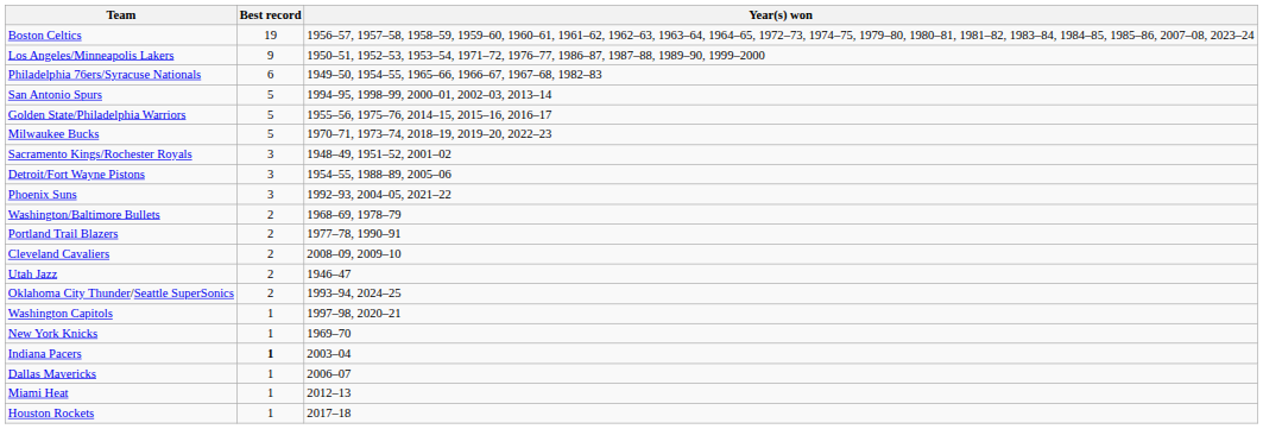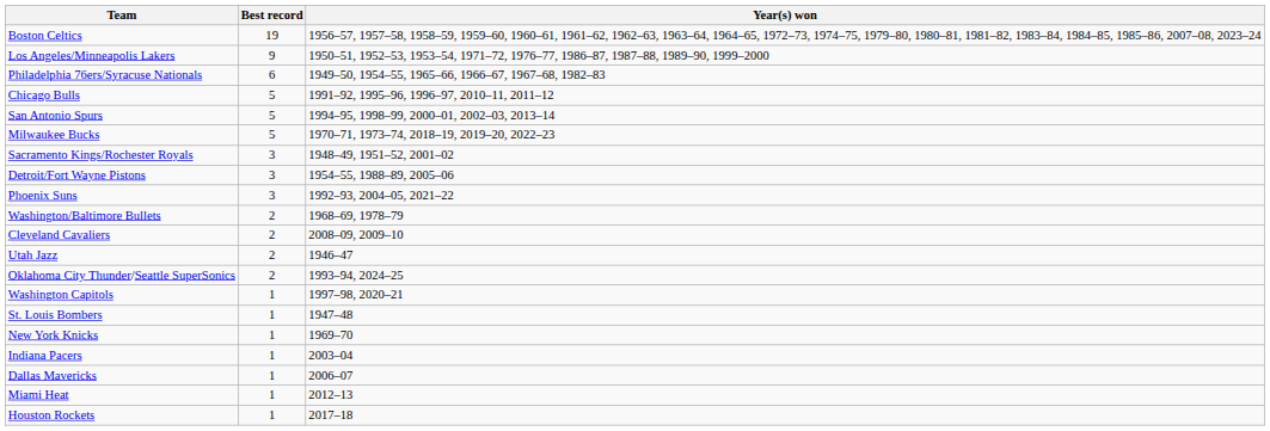 <table class="wikitable sortable">
 <tr>
 <th>Team</th>
 <th>Best record</th>
 <th>Year(s) won</th>
 </tr>
 <tr>
 <td><a href='#'>Boston Celtics</a></td>
 <td align=center>19</td>
 <td>1956–57, 1957–58, 1958–59, 1959–60, 1960–61, 1961–62, 1962–63, 1963–64, 1964–65, 1972–73, 1974–75, 1979–80, 1980–81, 1981–82, 1983–84, 1984–85, 1985–86, 2007–08, 2023–24</td>
 </tr>
 <tr>
 <td><a href='#'>Los Angeles/Minneapolis Lakers</a></td>
 <td align=center>9</td>
 <td>1950–51, 1952–53, 1953–54, 1971–72, 1976–77, 1986–87, 1987–88, 1989–90, 1999–2000</td>
 </tr>
 <tr>
 <td><a href='#'>Philadelphia 76ers/Syracuse Nationals</a></td>
 <td align=center>6</td>
 <td>1949–50, 1954–55, 1965–66, 1966–67, 1967–68, 1982–83</td>
 </tr>
 <tr>
+<td><a href='#'>Chicago Bulls</a></td>
+<td align=center>5</td>
+<td>1991–92, 1995–96, 1996–97, 2010–11, 2011–12</td>
+</tr>
+<tr>
 <td><a href='#'>San Antonio Spurs</a></td>
 <td align=center>5</td>
 <td>1994–95, 1998–99, 2000–01, 2002–03, 2013–14</td>
-</tr>
-<tr>
-<td><a href='#'>Golden State/Philadelphia Warriors</a></td>
-<td align=center>5</td>
-<td>1955–56, 1975–76, 2014–15, 2015–16, 2016–17</td>
 </tr>
 <tr>
 <td><a href='#'>Milwaukee Bucks</a></td>
 <td align=center>5</td>
 <td>1970–71, 1973–74, 2018–19, 2019–20, 2022–23</td>
 </tr>
 <tr>
 <td><a href='#'>Sacramento Kings/Rochester Royals</a></td>
 <td align=center>3</td>
 <td>1948–49, 1951–52, 2001–02</td>
 </tr>
 <tr>
 <td><a href='#'>Detroit/Fort Wayne Pistons</a></td>
 <td align=center>3</td>
 <td>1954–55, 1988–89, 2005–06</td>
 </tr>
 <tr>
 <td><a href='#'>Phoenix Suns</a></td>
 <td align=center>3</td>
 <td>1992–93, 2004–05, 2021–22</td>
 </tr>
 <tr>
 <td><a href='#'>Washington/Baltimore Bullets</a></td>
 <td align=center>2</td>
 <td>1968–69, 1978–79</td>
 </tr>
 <tr>
-<td><a href='#'>Portland Trail Blazers</a></td>
-<td align=center>2</td>
-<td>1977–78, 1990–91</td>
-</tr>
-<tr>
 <td><a href='#'>Cleveland Cavaliers</a></td>
 <td align=center>2</td>
 <td>2008–09, 2009–10</td>
 </tr>
 <tr>
 <td><a href='#'>Utah Jazz</a></td>
 <td align=center>2</td>
 <td>1946–47</td>
 </tr>
 <tr>
 <td><a href='#'>Oklahoma City Thunder</a>/<a href='#'>Seattle SuperSonics</a></td>
 <td align=center>2</td>
 <td>1993–94, 2024–25</td>
 </tr>
 <tr>
 <td><a href='#'>Washington Capitols</a></td>
 <td align=center>1</td>
 <td>1997–98, 2020–21</td>
 </tr>
 <tr>
+<td><a href='#'>St. Louis Bombers</a></td>
+<td align=center>1</td>
+<td>1947–48</td>
+</tr>
+<tr>
 <td><a href='#'>New York Knicks</a></td>
 <td align=center>1</td>
 <td>1969–70</td>
 </tr>
 <tr>
 <td><a href='#'>Indiana Pacers</a></td>
-<td align=center><strong>1</strong></td>
+<td align=center>1</td>
 <td>2003–04</td>
 </tr>
 <tr>
 <td><a href='#'>Dallas Mavericks</a></td>
 <td align=center>1</td>
 <td>2006–07</td>
 </tr>
 <tr>
 <td><a href='#'>Miami Heat</a></td>
 <td align=center>1</td>
 <td>2012–13</td>
 </tr>
 <tr>
 <td><a href='#'>Houston Rockets</a></td>
 <td align=center>1</td>
 <td>2017–18</td>
 </tr>
 </table>
